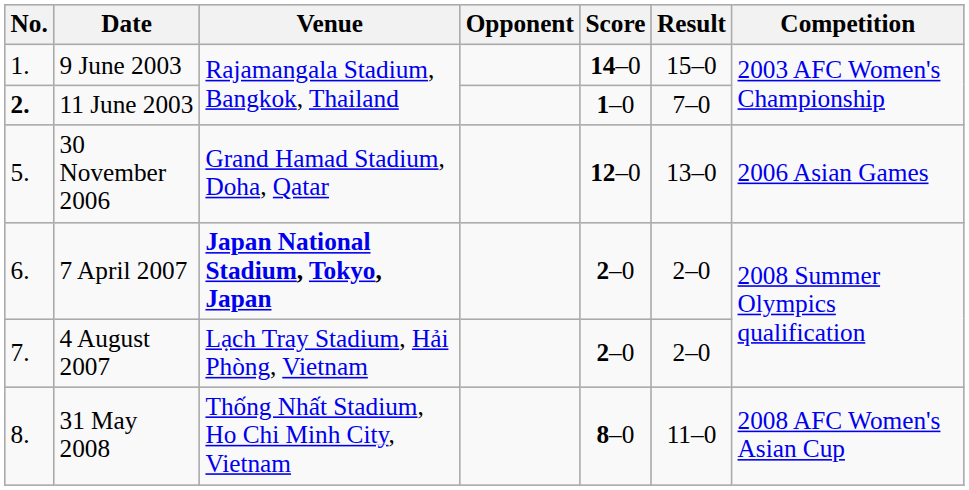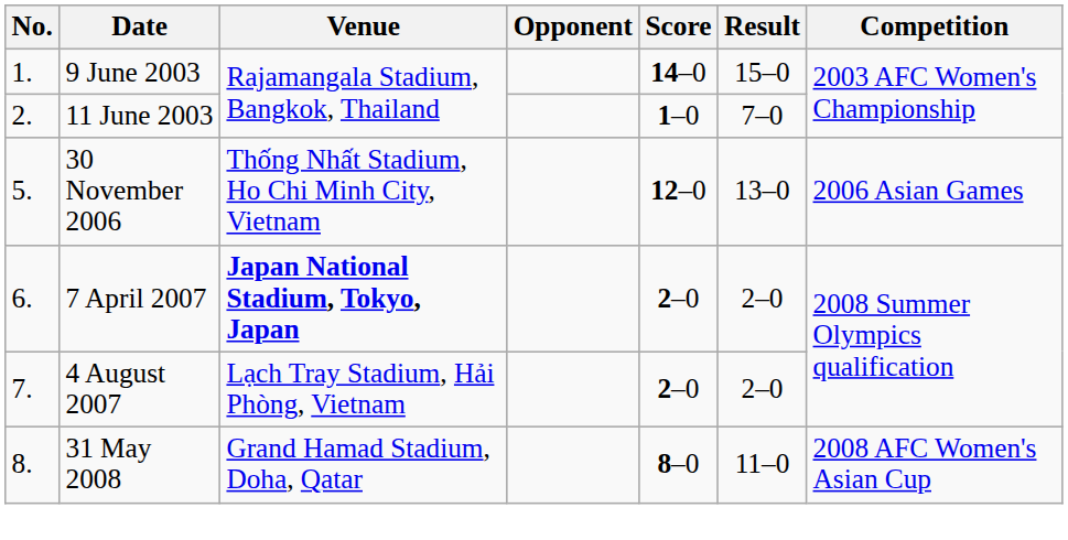 <table class="wikitable">
 <tr>
 <th>No.</th>
 <th>Date</th>
 <th>Venue</th>
 <th>Opponent</th>
 <th>Score</th>
 <th>Result</th>
 <th>Competition</th>
 </tr>
 <tr>
 <td>1.</td>
 <td>9 June 2003</td>
 <td rowspan=2><a href='#'>Rajamangala Stadium</a>, <a href='#'>Bangkok</a>, <a href='#'>Thailand</a></td>
 <td></td>
 <td align=center><strong>14</strong>–0</td>
 <td align=center>15–0</td>
 <td rowspan=2><a href='#'>2003 AFC Women's Championship</a></td>
 </tr>
 <tr>
-<td><strong>2.</strong></td>
+<td>2.</td>
 <td>11 June 2003</td>
 <td></td>
 <td align=center><strong>1</strong>–0</td>
 <td align=center>7–0</td>
 </tr>
 <tr>
 <td>5.</td>
 <td>30 November 2006</td>
-<td><a href='#'>Grand Hamad Stadium</a>, <a href='#'>Doha</a>, <a href='#'>Qatar</a></td>
+<td><a href='#'>Thống Nhất Stadium</a>, <a href='#'>Ho Chi Minh City</a>, <a href='#'>Vietnam</a></td>
 <td></td>
 <td align=center><strong>12</strong>–0</td>
 <td align=center>13–0</td>
 <td><a href='#'>2006 Asian Games</a></td>
 </tr>
 <tr>
 <td>6.</td>
 <td>7 April 2007</td>
 <td><strong><a href='#'>Japan National Stadium</a>, <a href='#'>Tokyo</a>, <a href='#'>Japan</a></strong></td>
 <td></td>
 <td align=center><strong>2</strong>–0</td>
 <td align=center>2–0</td>
 <td rowspan=2><a href='#'>2008 Summer Olympics qualification</a></td>
 </tr>
 <tr>
 <td>7.</td>
 <td>4 August 2007</td>
 <td><a href='#'>Lạch Tray Stadium</a>, <a href='#'>Hải Phòng</a>, <a href='#'>Vietnam</a></td>
 <td></td>
 <td align=center><strong>2</strong>–0</td>
 <td align=center>2–0</td>
 </tr>
 <tr>
 <td>8.</td>
 <td>31 May 2008</td>
-<td><a href='#'>Thống Nhất Stadium</a>, <a href='#'>Ho Chi Minh City</a>, <a href='#'>Vietnam</a></td>
+<td><a href='#'>Grand Hamad Stadium</a>, <a href='#'>Doha</a>, <a href='#'>Qatar</a></td>
 <td></td>
 <td align=center><strong>8</strong>–0</td>
 <td align=center>11–0</td>
 <td><a href='#'>2008 AFC Women's Asian Cup</a></td>
 </tr>
 </table>
